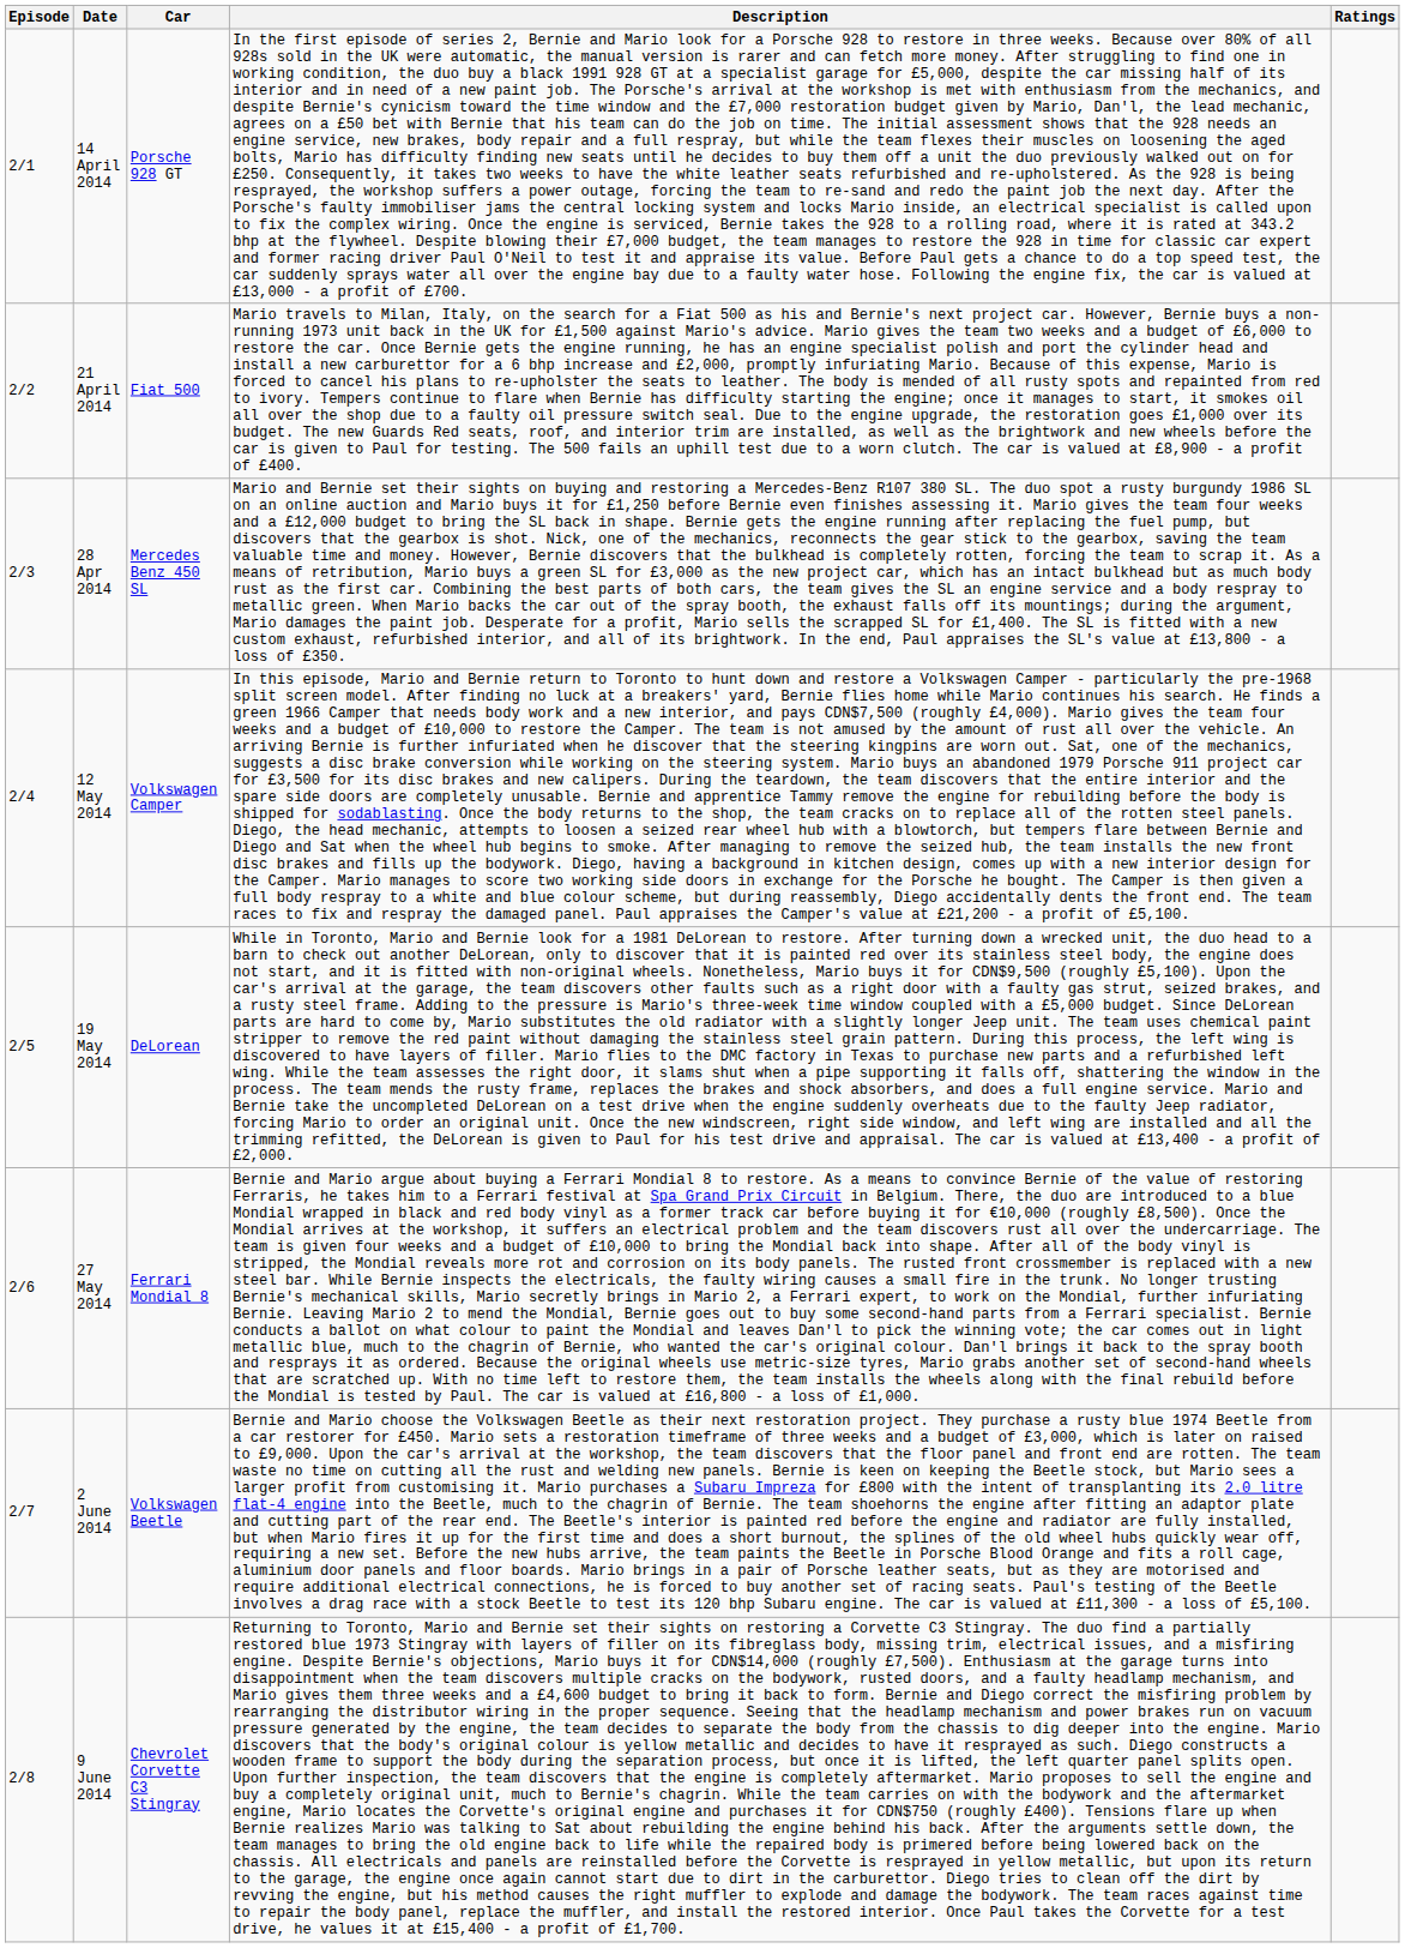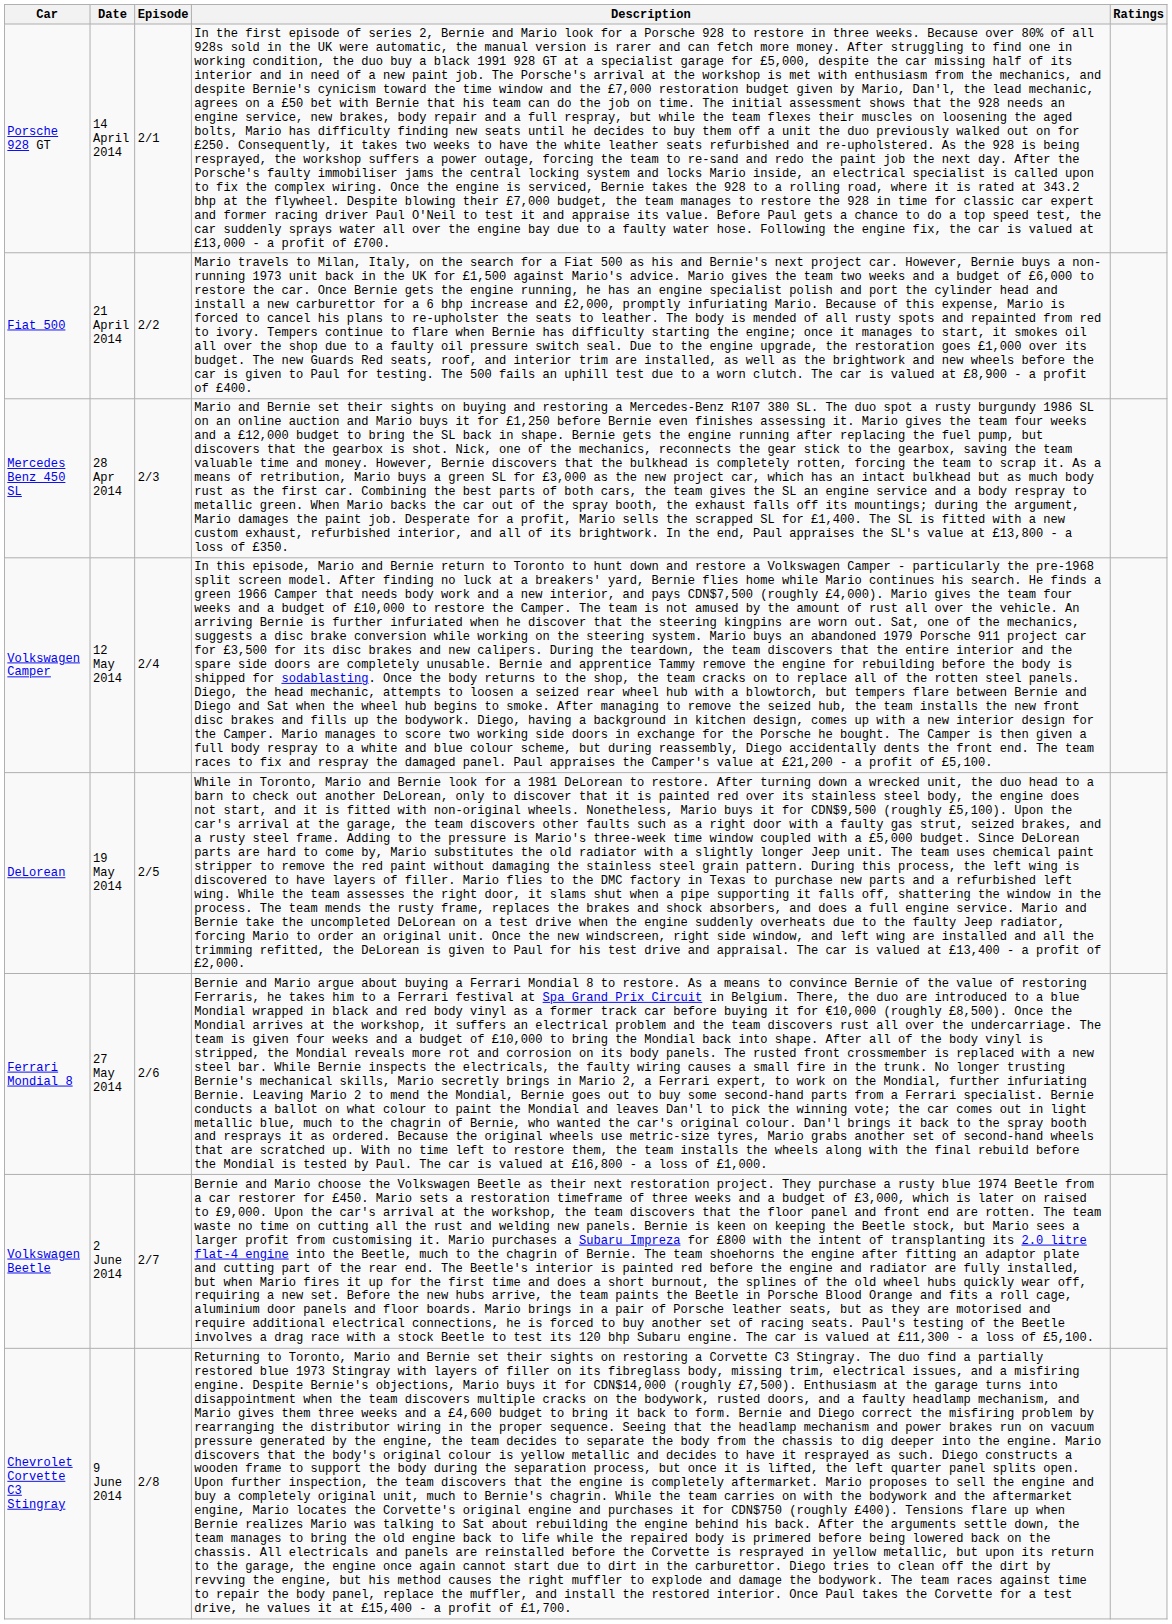 <table class="wikitable sortable">
 <tr>
+<th>Car</th>
+<th>Date</th>
 <th>Episode</th>
-<th>Date</th>
-<th>Car</th>
 <th>Description</th>
 <th>Ratings</th>
 </tr>
 <tr>
+<td><a href='#'>Porsche 928</a> GT</td>
+<td>14 April 2014</td>
 <td>2/1</td>
-<td>14 April 2014</td>
-<td><a href='#'>Porsche 928</a> GT</td>
 <td>In the first episode of series 2, Bernie and Mario look for a Porsche 928 to restore in three weeks. Because over 80% of all 928s sold in the UK were automatic, the manual version is rarer and can fetch more money. After struggling to find one in working condition, the duo buy a black 1991 928 GT at a specialist garage for £5,000, despite the car missing half of its interior and in need of a new paint job. The Porsche's arrival at the workshop is met with enthusiasm from the mechanics, and despite Bernie's cynicism toward the time window and the £7,000 restoration budget given by Mario, Dan'l, the lead mechanic, agrees on a £50 bet with Bernie that his team can do the job on time. The initial assessment shows that the 928 needs an engine service, new brakes, body repair and a full respray, but while the team flexes their muscles on loosening the aged bolts, Mario has difficulty finding new seats until he decides to buy them off a unit the duo previously walked out on for £250. Consequently, it takes two weeks to have the white leather seats refurbished and re-upholstered. As the 928 is being resprayed, the workshop suffers a power outage, forcing the team to re-sand and redo the paint job the next day. After the Porsche's faulty immobiliser jams the central locking system and locks Mario inside, an electrical specialist is called upon to fix the complex wiring. Once the engine is serviced, Bernie takes the 928 to a rolling road, where it is rated at 343.2 bhp at the flywheel. Despite blowing their £7,000 budget, the team manages to restore the 928 in time for classic car expert and former racing driver Paul O'Neil to test it and appraise its value. Before Paul gets a chance to do a top speed test, the car suddenly sprays water all over the engine bay due to a faulty water hose. Following the engine fix, the car is valued at £13,000 - a profit of £700.</td>
 <td></td>
 </tr>
 <tr>
+<td><a href='#'>Fiat 500</a></td>
+<td>21 April 2014</td>
 <td>2/2</td>
-<td>21 April 2014</td>
-<td><a href='#'>Fiat 500</a></td>
 <td>Mario travels to Milan, Italy, on the search for a Fiat 500 as his and Bernie's next project car. However, Bernie buys a non-running 1973 unit back in the UK for £1,500 against Mario's advice. Mario gives the team two weeks and a budget of £6,000 to restore the car. Once Bernie gets the engine running, he has an engine specialist polish and port the cylinder head  and install a new carburettor for a 6 bhp increase and £2,000, promptly infuriating Mario. Because of this expense, Mario is forced to cancel his plans to re-upholster the seats to leather. The body is mended of all rusty spots and repainted from red to ivory. Tempers continue to flare when Bernie has difficulty starting the engine; once it manages to start, it smokes oil all over the shop due to a faulty oil pressure switch seal. Due to the engine upgrade, the restoration goes £1,000 over its budget. The new Guards Red seats, roof, and interior trim are installed, as well as the brightwork and new wheels before the car is given to Paul for testing. The 500 fails an uphill test due to a worn clutch. The car is valued at £8,900 - a profit of £400.</td>
 <td></td>
 </tr>
 <tr>
+<td><a href='#'>Mercedes Benz 450 SL</a></td>
+<td>28 Apr 2014</td>
 <td>2/3</td>
-<td>28 Apr 2014</td>
-<td><a href='#'>Mercedes Benz 450 SL</a></td>
 <td>Mario and Bernie set their sights on buying and restoring a Mercedes-Benz R107 380 SL. The duo spot a rusty burgundy 1986 SL on an online auction and Mario buys it for £1,250 before Bernie even finishes assessing it. Mario gives the team four weeks and a £12,000 budget to bring the SL back in shape. Bernie gets the engine running after replacing the fuel pump, but discovers that the gearbox is shot. Nick, one of the mechanics, reconnects the gear stick to the gearbox, saving the team valuable time and money. However, Bernie discovers that the bulkhead is completely rotten, forcing the team to scrap it. As a means of retribution, Mario buys a green SL for £3,000 as the new project car, which has an intact bulkhead but as much body rust as the first car. Combining the best parts of both cars, the team gives the SL an engine service and a body respray to metallic green. When Mario backs the car out of the spray booth, the exhaust falls off its mountings; during the argument, Mario damages the paint job. Desperate for a profit, Mario sells the scrapped SL for £1,400. The SL is fitted with a new custom exhaust, refurbished interior, and all of its brightwork. In the end, Paul appraises the SL's value at £13,800 - a loss of £350.</td>
 <td></td>
 </tr>
 <tr>
+<td><a href='#'>Volkswagen Camper</a></td>
+<td>12 May 2014</td>
 <td>2/4</td>
-<td>12 May 2014</td>
-<td><a href='#'>Volkswagen Camper</a></td>
 <td>In this episode, Mario and Bernie return to Toronto to hunt down and restore a Volkswagen Camper - particularly the pre-1968 split screen model. After finding no luck at a breakers' yard, Bernie flies home while Mario continues his search. He finds a green 1966 Camper that needs body work and a new interior, and pays CDN$7,500 (roughly £4,000). Mario gives the team four weeks and a budget of £10,000 to restore the Camper. The team is not amused by the amount of rust all over the vehicle. An arriving Bernie is further infuriated when he discover that the steering kingpins are worn out. Sat, one of the mechanics, suggests a disc brake conversion while working on the steering system. Mario buys an abandoned 1979 Porsche 911 project car for £3,500 for its disc brakes and new calipers. During the teardown, the team discovers that the entire interior and the spare side doors are completely unusable. Bernie and apprentice Tammy remove the engine for rebuilding before the body is shipped for <a href='#'>sodablasting</a>. Once the body returns to the shop, the team cracks on to replace all of the rotten steel panels. Diego, the head mechanic, attempts to loosen a seized rear wheel hub with a blowtorch, but tempers flare between Bernie and Diego and Sat when the wheel hub begins to smoke. After managing to remove the seized hub, the team installs the new front disc brakes and fills up the bodywork. Diego, having a background in kitchen design, comes up with a new interior design for the Camper. Mario manages to score two working side doors in exchange for the Porsche he bought. The Camper is then given a full body respray to a white and blue colour scheme, but during reassembly, Diego accidentally dents the front end. The team races to fix and respray the damaged panel. Paul appraises the Camper's value at £21,200 - a profit of £5,100.</td>
 <td></td>
 </tr>
 <tr>
+<td><a href='#'>DeLorean</a></td>
+<td>19 May 2014</td>
 <td>2/5</td>
-<td>19 May 2014</td>
-<td><a href='#'>DeLorean</a></td>
 <td>While in Toronto, Mario and Bernie look for a 1981 DeLorean to restore. After turning down a wrecked unit, the duo head to a barn to check out another DeLorean, only to discover that it is painted red over its stainless steel body, the engine does not start, and it is fitted with non-original wheels. Nonetheless, Mario buys it for CDN$9,500 (roughly £5,100). Upon the car's arrival at the garage, the team discovers other faults such as a right door with a faulty gas strut, seized brakes, and a rusty steel frame. Adding to the pressure is Mario's three-week time window coupled with a £5,000 budget. Since DeLorean parts are hard to come by, Mario substitutes the old radiator with a slightly longer Jeep unit. The team uses chemical paint stripper to remove the red paint without damaging the stainless steel grain pattern. During this process, the left wing is discovered to have layers of filler. Mario flies to the DMC factory in Texas to purchase new parts and a refurbished left wing. While the team assesses the right door, it slams shut when a pipe supporting it falls off, shattering the window in the process. The team mends the rusty frame, replaces the brakes and shock absorbers, and does a full engine service. Mario and Bernie take the uncompleted DeLorean on a test drive when the engine suddenly overheats due to the faulty Jeep radiator, forcing Mario to order an original unit. Once the new windscreen, right side window, and left wing are installed and all the trimming refitted, the DeLorean is given to Paul for his test drive and appraisal. The car is valued at £13,400 - a profit of £2,000.</td>
 <td></td>
 </tr>
 <tr>
+<td><a href='#'>Ferrari Mondial 8</a></td>
+<td>27 May 2014</td>
 <td>2/6</td>
-<td>27 May 2014</td>
-<td><a href='#'>Ferrari Mondial 8</a></td>
 <td>Bernie and Mario argue about buying a Ferrari Mondial 8 to restore. As a means to convince Bernie of the value of restoring Ferraris, he takes him to a Ferrari festival at <a href='#'>Spa Grand Prix Circuit</a> in Belgium. There, the duo are introduced to a blue Mondial wrapped in black and red body vinyl as a former track car before buying it for €10,000 (roughly £8,500). Once the Mondial arrives at the workshop, it suffers an electrical problem and the team discovers rust all over the undercarriage. The team is given four weeks and a budget of £10,000 to bring the Mondial back into shape. After all of the body vinyl is stripped, the Mondial reveals more rot and corrosion on its body panels. The rusted front crossmember is replaced with a new steel bar. While Bernie inspects the electricals, the faulty wiring causes a small fire in the trunk. No longer trusting Bernie's mechanical skills, Mario secretly brings in Mario 2, a Ferrari expert, to work on the Mondial, further infuriating Bernie. Leaving Mario 2 to mend the Mondial, Bernie goes out to buy some second-hand parts from a Ferrari specialist. Bernie conducts a ballot on what colour to paint the Mondial and leaves Dan'l to pick the winning vote; the car comes out in light metallic blue, much to the chagrin of Bernie, who wanted the car's original colour. Dan'l brings it back to the spray booth and resprays it as ordered. Because the original wheels use metric-size tyres, Mario grabs another set of second-hand wheels that are scratched up. With no time left to restore them, the team installs the wheels along with the final rebuild before the Mondial is tested by Paul. The car is valued at £16,800 - a loss of £1,000.</td>
 <td></td>
 </tr>
 <tr>
+<td><a href='#'>Volkswagen Beetle</a></td>
+<td>2 June 2014</td>
 <td>2/7</td>
-<td>2 June 2014</td>
-<td><a href='#'>Volkswagen Beetle</a></td>
 <td>Bernie and Mario choose the Volkswagen Beetle as their next restoration project. They purchase a rusty blue 1974 Beetle from a car restorer for £450. Mario sets a restoration timeframe of three weeks and a budget of £3,000, which is later on raised to £9,000. Upon the car's arrival at the workshop, the team discovers that the floor panel and front end are rotten. The team waste no time on cutting all the rust and welding new panels. Bernie is keen on keeping the Beetle stock, but Mario sees a larger profit from customising it. Mario purchases a <a href='#'>Subaru Impreza</a> for £800 with the intent of transplanting its <a href='#'>2.0 litre flat-4 engine</a> into the Beetle, much to the chagrin of Bernie. The team shoehorns the engine after fitting an adaptor plate and cutting part of the rear end. The Beetle's interior is painted red before the engine and radiator are fully installed, but when Mario fires it up for the first time and does a short burnout, the splines of the old wheel hubs quickly wear off, requiring a new set. Before the new hubs arrive, the team paints the Beetle in Porsche Blood Orange and fits a roll cage, aluminium door panels and floor boards. Mario brings in a pair of Porsche leather seats, but as they are motorised and require additional electrical connections, he is forced to buy another set of racing seats. Paul's testing of the Beetle involves a drag race with a stock Beetle to test its 120 bhp Subaru engine. The car is valued at £11,300 - a loss of £5,100.</td>
 <td></td>
 </tr>
 <tr>
+<td><a href='#'>Chevrolet Corvette C3 Stingray</a></td>
+<td>9 June 2014</td>
 <td>2/8</td>
-<td>9 June 2014</td>
-<td><a href='#'>Chevrolet Corvette C3 Stingray</a></td>
 <td>Returning to Toronto, Mario and Bernie set their sights on restoring a Corvette C3 Stingray. The duo find a partially restored blue 1973 Stingray with layers of filler on its fibreglass body, missing trim, electrical issues, and a misfiring engine. Despite Bernie's objections, Mario buys it for CDN$14,000 (roughly £7,500). Enthusiasm at the garage turns into disappointment when the team discovers multiple cracks on the bodywork, rusted doors, and a faulty headlamp mechanism, and Mario gives them three weeks and a £4,600 budget to bring it back to form. Bernie and Diego correct the misfiring problem by rearranging the distributor wiring in the proper sequence. Seeing that the headlamp mechanism and power brakes run on vacuum pressure generated by the engine, the team decides to separate the body from the chassis to dig deeper into the engine. Mario discovers that the body's original colour is yellow metallic and decides to have it resprayed as such. Diego constructs a wooden frame to support the body during the separation process, but once it is lifted, the left quarter panel splits open. Upon further inspection, the team discovers that the engine is completely aftermarket. Mario proposes to sell the engine and buy a completely original unit, much to Bernie's chagrin. While the team carries on with the bodywork and the aftermarket engine, Mario locates the Corvette's original engine and purchases it for CDN$750 (roughly £400). Tensions flare up when Bernie realizes Mario was talking to Sat about rebuilding the engine behind his back. After the arguments settle down, the team manages to bring the old engine back to life while the repaired body is primered before being lowered back on the chassis. All electricals and panels are reinstalled before the Corvette is resprayed in yellow metallic, but upon its return to the garage, the engine once again cannot start due to dirt in the carburettor. Diego tries to clean off the dirt by revving the engine, but his method causes the right muffler to explode and damage the bodywork. The team races against time to repair the body panel, replace the muffler, and install the restored interior. Once Paul takes the Corvette for a test drive, he values it at £15,400 - a profit of £1,700.</td>
 <td></td>
 </tr>
 </table>
